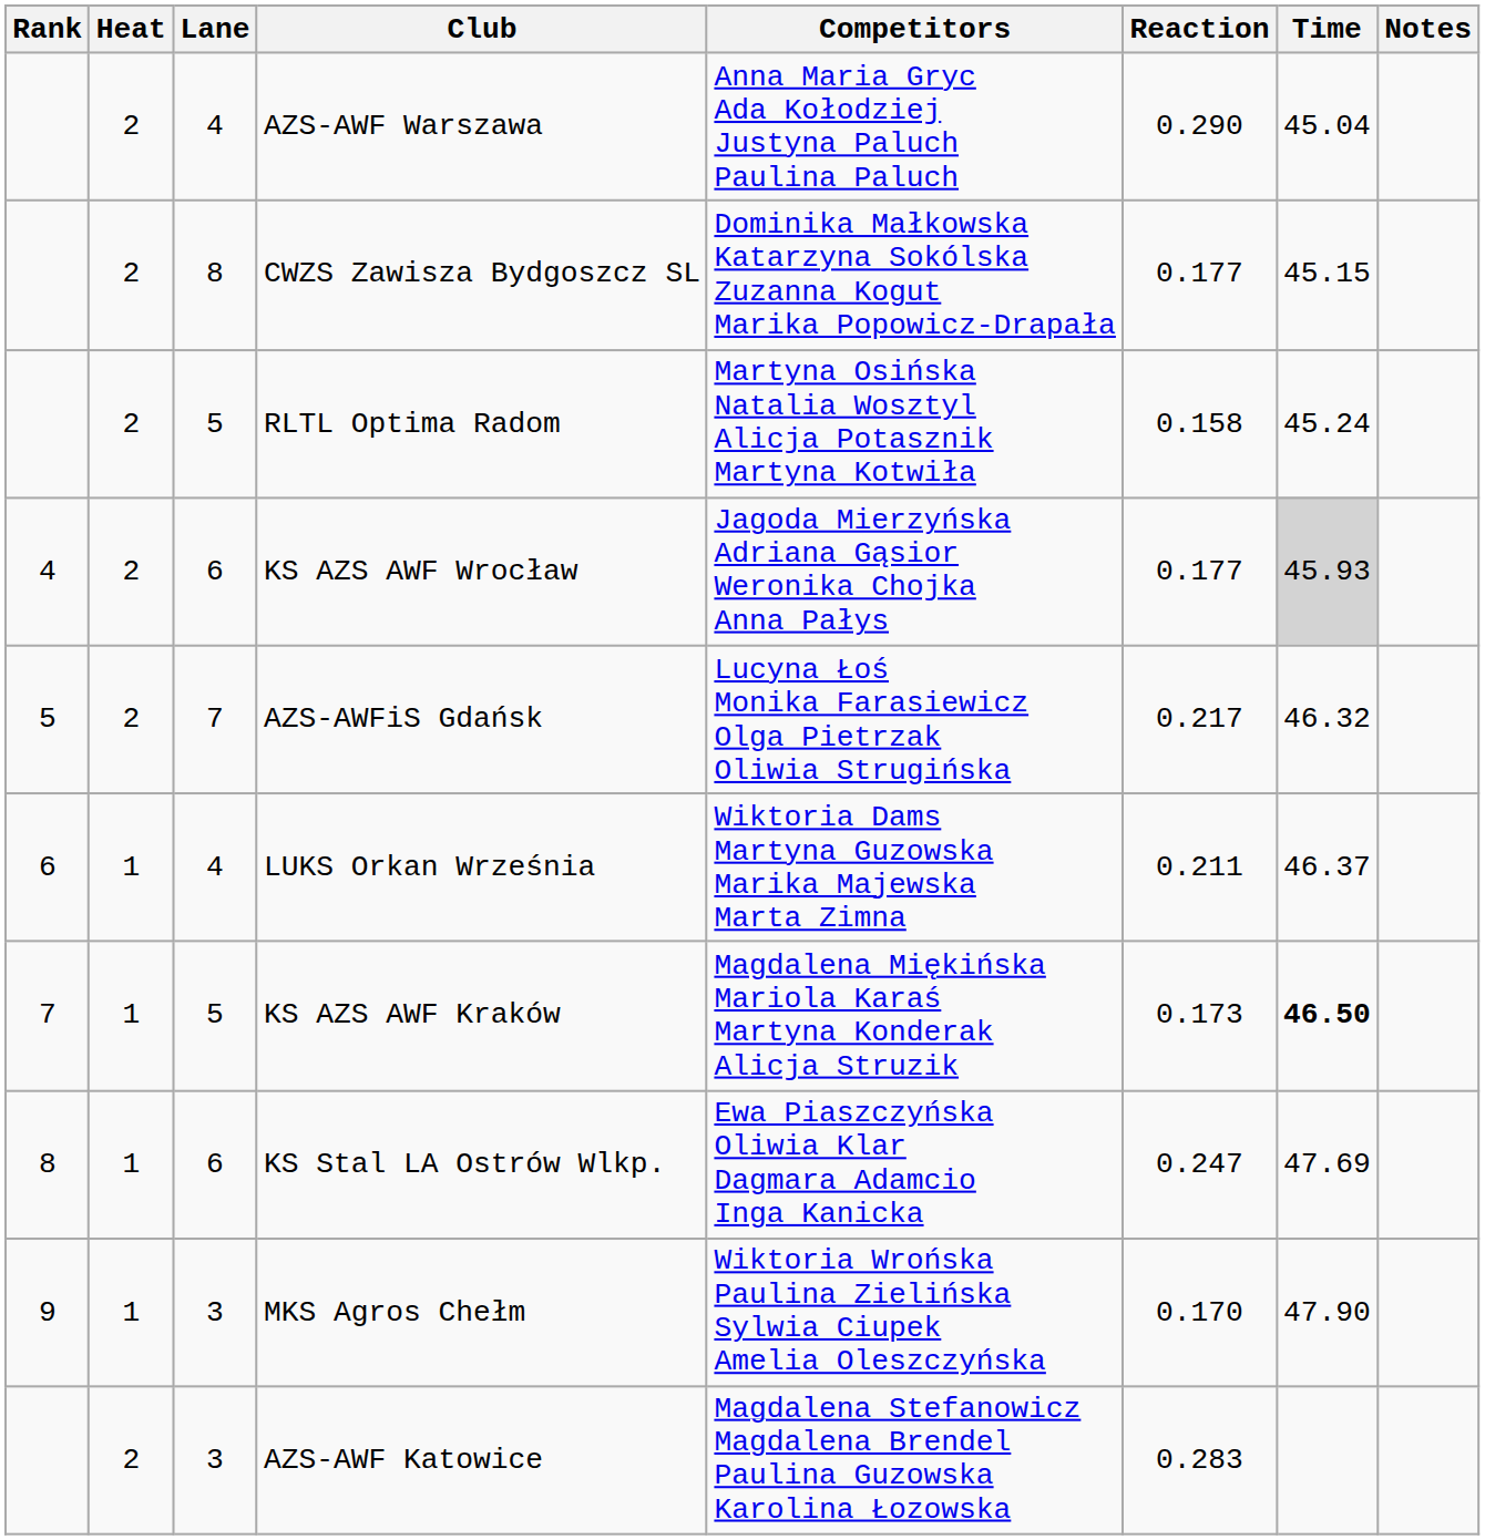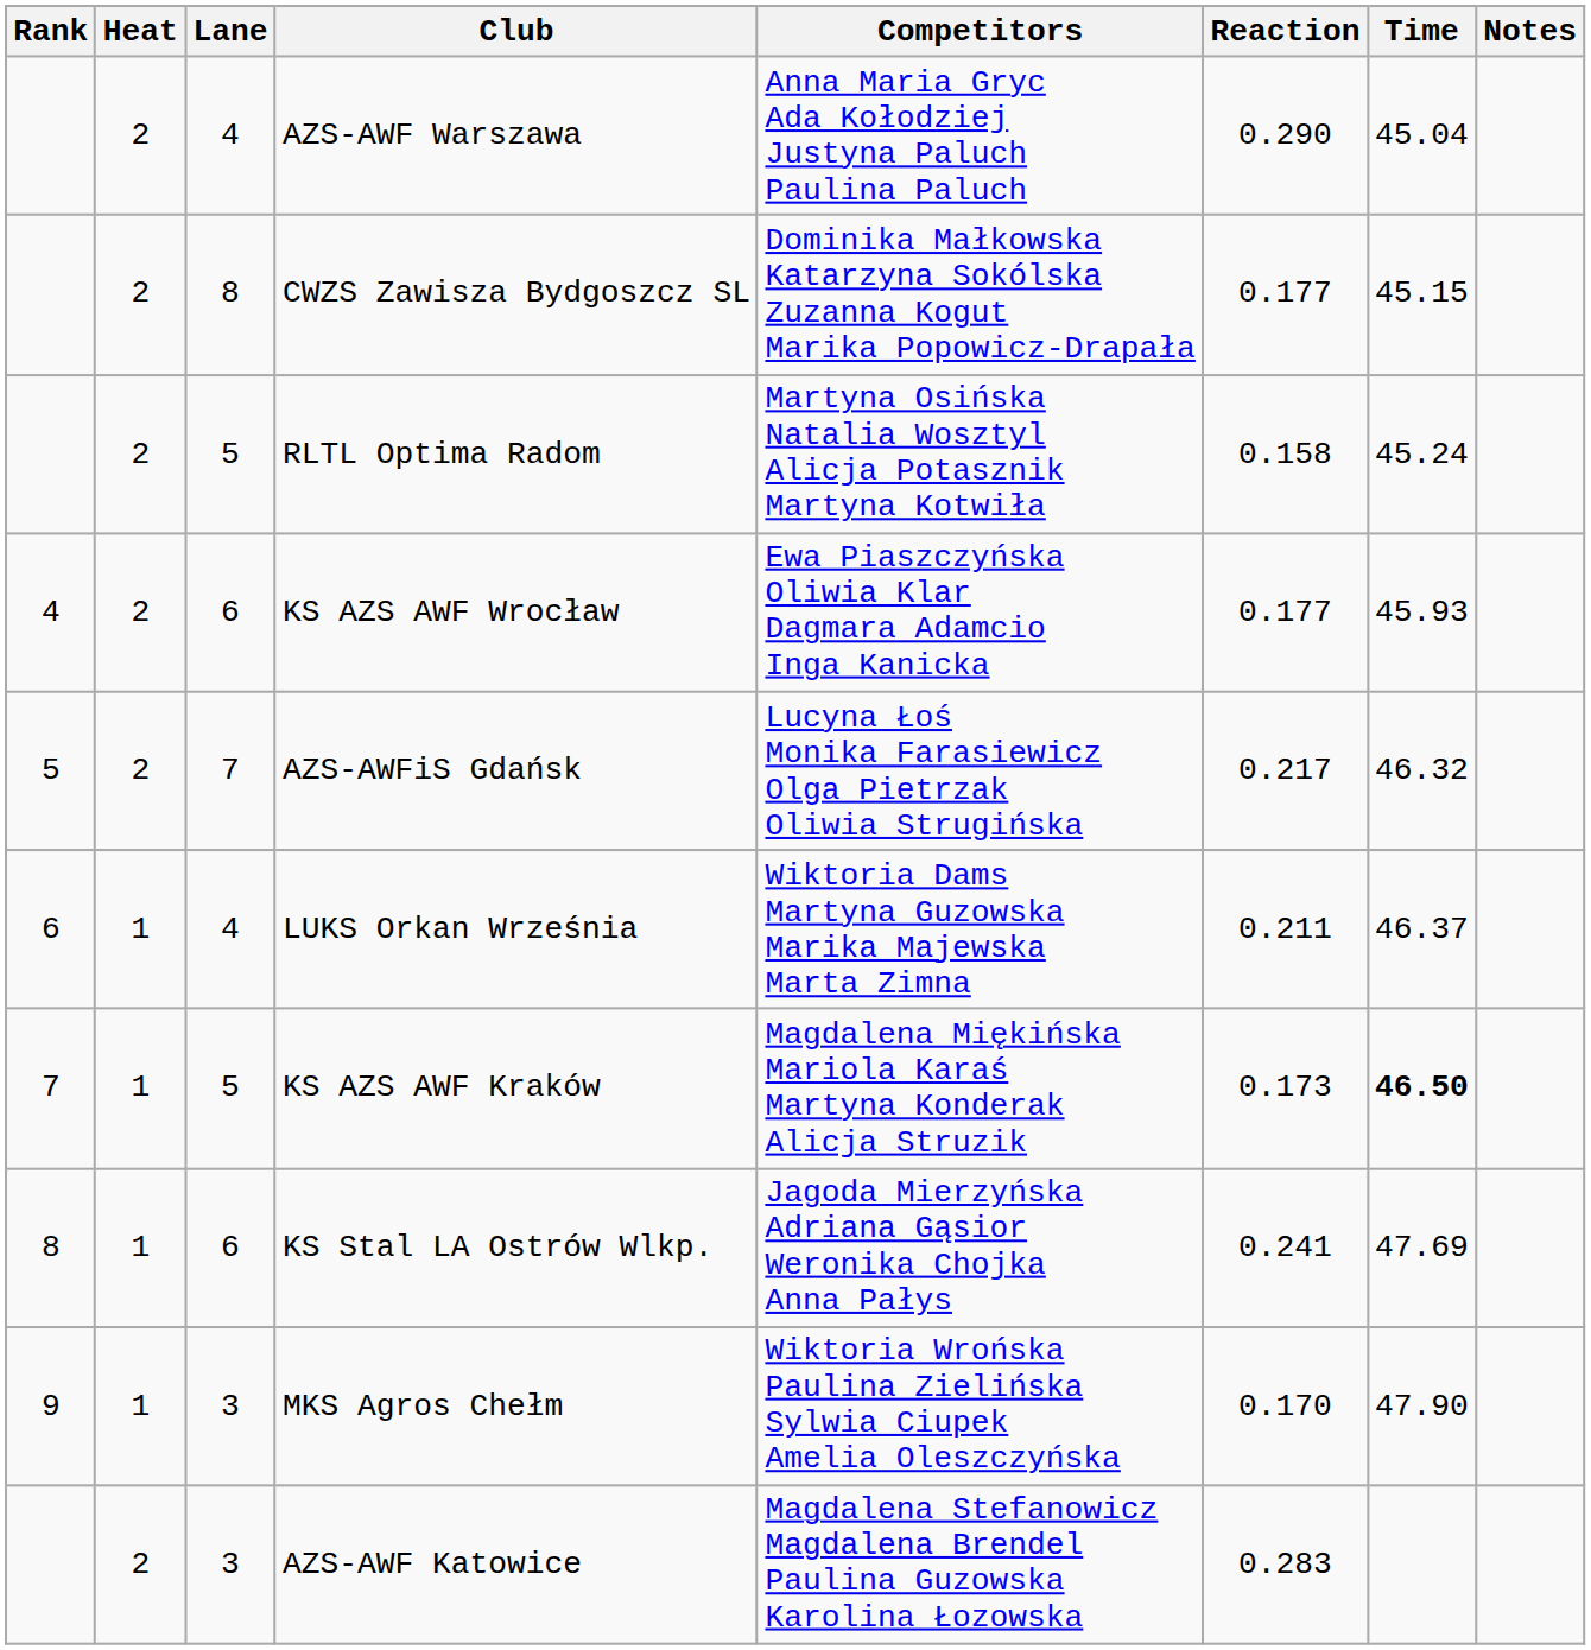 <table class="wikitable sortable" style="text-align:center">
 <tr>
 <th>Rank</th>
 <th>Heat</th>
 <th>Lane</th>
 <th>Club</th>
 <th>Competitors</th>
 <th>Reaction</th>
 <th>Time</th>
 <th>Notes</th>
 </tr>
 <tr>
 <td></td>
 <td>2</td>
 <td>4</td>
 <td align=left>AZS-AWF Warszawa</td>
 <td align=left><a href='#'>Anna Maria Gryc</a><br><a href='#'>Ada Kołodziej</a><br><a href='#'>Justyna Paluch</a><br><a href='#'>Paulina Paluch</a></td>
 <td>0.290</td>
 <td>45.04</td>
 <td></td>
 </tr>
 <tr>
 <td></td>
 <td>2</td>
 <td>8</td>
 <td align=left>CWZS Zawisza Bydgoszcz SL</td>
 <td align=left><a href='#'>Dominika Małkowska</a><br><a href='#'>Katarzyna Sokólska</a><br><a href='#'>Zuzanna Kogut</a><br><a href='#'>Marika Popowicz-Drapała</a></td>
 <td>0.177</td>
 <td>45.15</td>
 <td></td>
 </tr>
 <tr>
 <td></td>
 <td>2</td>
 <td>5</td>
 <td align=left>RLTL Optima Radom</td>
 <td align=left><a href='#'>Martyna Osińska</a><br><a href='#'>Natalia Wosztyl</a><br><a href='#'>Alicja Potasznik</a><br><a href='#'>Martyna Kotwiła</a></td>
 <td>0.158</td>
 <td>45.24</td>
 <td></td>
 </tr>
 <tr>
 <td>4</td>
 <td>2</td>
 <td>6</td>
 <td align=left>KS AZS AWF Wrocław</td>
-<td align=left><a href='#'>Jagoda Mierzyńska</a><br><a href='#'>Adriana Gąsior</a><br><a href='#'>Weronika Chojka</a><br><a href='#'>Anna Pałys</a></td>
+<td align=left><a href='#'>Ewa Piaszczyńska</a><br><a href='#'>Oliwia Klar</a><br><a href='#'>Dagmara Adamcio</a><br><a href='#'>Inga Kanicka</a></td>
 <td>0.177</td>
-<td style="background: lightgrey;">45.93</td>
+<td>45.93</td>
 <td></td>
 </tr>
 <tr>
 <td>5</td>
 <td>2</td>
 <td>7</td>
 <td align=left>AZS-AWFiS Gdańsk</td>
 <td align=left><a href='#'>Lucyna Łoś</a><br><a href='#'>Monika Farasiewicz</a><br><a href='#'>Olga Pietrzak</a><br><a href='#'>Oliwia Strugińska</a></td>
 <td>0.217</td>
 <td>46.32</td>
 <td></td>
 </tr>
 <tr>
 <td>6</td>
 <td>1</td>
 <td>4</td>
 <td align=left>LUKS Orkan Września</td>
 <td align=left><a href='#'>Wiktoria Dams</a><br><a href='#'>Martyna Guzowska</a><br><a href='#'>Marika Majewska</a><br><a href='#'>Marta Zimna</a></td>
 <td>0.211</td>
 <td>46.37</td>
 <td></td>
 </tr>
 <tr>
 <td>7</td>
 <td>1</td>
 <td>5</td>
 <td align=left>KS AZS AWF Kraków</td>
 <td align=left><a href='#'>Magdalena Miękińska</a><br><a href='#'>Mariola Karaś</a><br><a href='#'>Martyna Konderak</a><br><a href='#'>Alicja Struzik</a></td>
 <td>0.173</td>
 <td><strong>46.50</strong></td>
 <td></td>
 </tr>
 <tr>
 <td>8</td>
 <td>1</td>
 <td>6</td>
 <td align=left>KS Stal LA Ostrów Wlkp.</td>
-<td align=left><a href='#'>Ewa Piaszczyńska</a><br><a href='#'>Oliwia Klar</a><br><a href='#'>Dagmara Adamcio</a><br><a href='#'>Inga Kanicka</a></td>
-<td>0.247</td>
+<td align=left><a href='#'>Jagoda Mierzyńska</a><br><a href='#'>Adriana Gąsior</a><br><a href='#'>Weronika Chojka</a><br><a href='#'>Anna Pałys</a></td>
+<td>0.241</td>
 <td>47.69</td>
 <td></td>
 </tr>
 <tr>
 <td>9</td>
 <td>1</td>
 <td>3</td>
 <td align=left>MKS Agros Chełm</td>
 <td align=left><a href='#'>Wiktoria Wrońska</a><br><a href='#'>Paulina Zielińska</a><br><a href='#'>Sylwia Ciupek</a><br><a href='#'>Amelia Oleszczyńska</a></td>
 <td>0.170</td>
 <td>47.90</td>
 <td></td>
 </tr>
 <tr>
 <td></td>
 <td>2</td>
 <td>3</td>
 <td align=left>AZS-AWF Katowice</td>
 <td align=left><a href='#'>Magdalena Stefanowicz</a><br><a href='#'>Magdalena Brendel</a><br><a href='#'>Paulina Guzowska</a><br><a href='#'>Karolina Łozowska</a></td>
 <td>0.283</td>
 <td></td>
 <td></td>
 </tr>
 </table>
